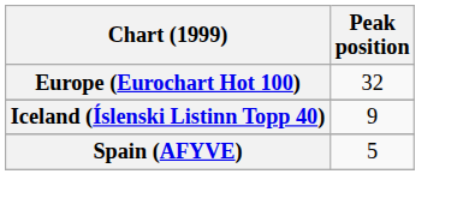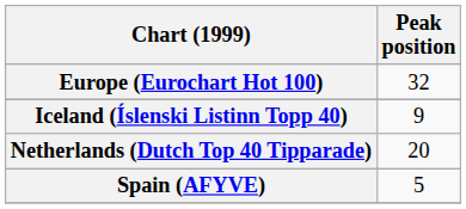 <table class="wikitable sortable plainrowheaders" style="text-align:center">
 <tr>
 <th>Chart (1999)</th>
 <th>Peak<br>position</th>
 </tr>
 <tr>
 </tr>
 <tr>
 <th scope="row">Europe (<a href='#'>Eurochart Hot 100</a>)</th>
 <td>32</td>
 </tr>
 <tr>
 </tr>
 <tr>
 <th scope="row">Iceland (<a href='#'>Íslenski Listinn Topp 40</a>)</th>
 <td>9</td>
 </tr>
 <tr>
+<th scope="row">Netherlands (<a href='#'>Dutch Top 40 Tipparade</a>)</th>
+<td>20</td>
+</tr>
+<tr>
 </tr>
 <tr>
 </tr>
 <tr>
 <th scope="row">Spain (<a href='#'>AFYVE</a>)</th>
 <td>5</td>
 </tr>
 <tr>
 </tr>
 <tr>
 </tr>
 </table>
